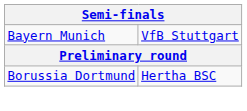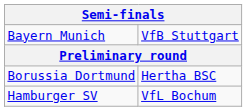 <table class="wikitable">
 <tr>
 <th colspan="2"><a href='#'>Semi-finals</a></th>
 </tr>
 <tr>
 <td><a href='#'>Bayern Munich</a> </td>
 <td><a href='#'>VfB Stuttgart</a> </td>
 </tr>
 <tr>
 <th colspan="2"><a href='#'>Preliminary round</a></th>
 </tr>
 <tr>
 <td><a href='#'>Borussia Dortmund</a> </td>
 <td><a href='#'>Hertha BSC</a> </td>
 </tr>
+<tr>
+<td><a href='#'>Hamburger SV</a> </td>
+<td><a href='#'>VfL Bochum</a> </td>
+</tr>
 </table>
